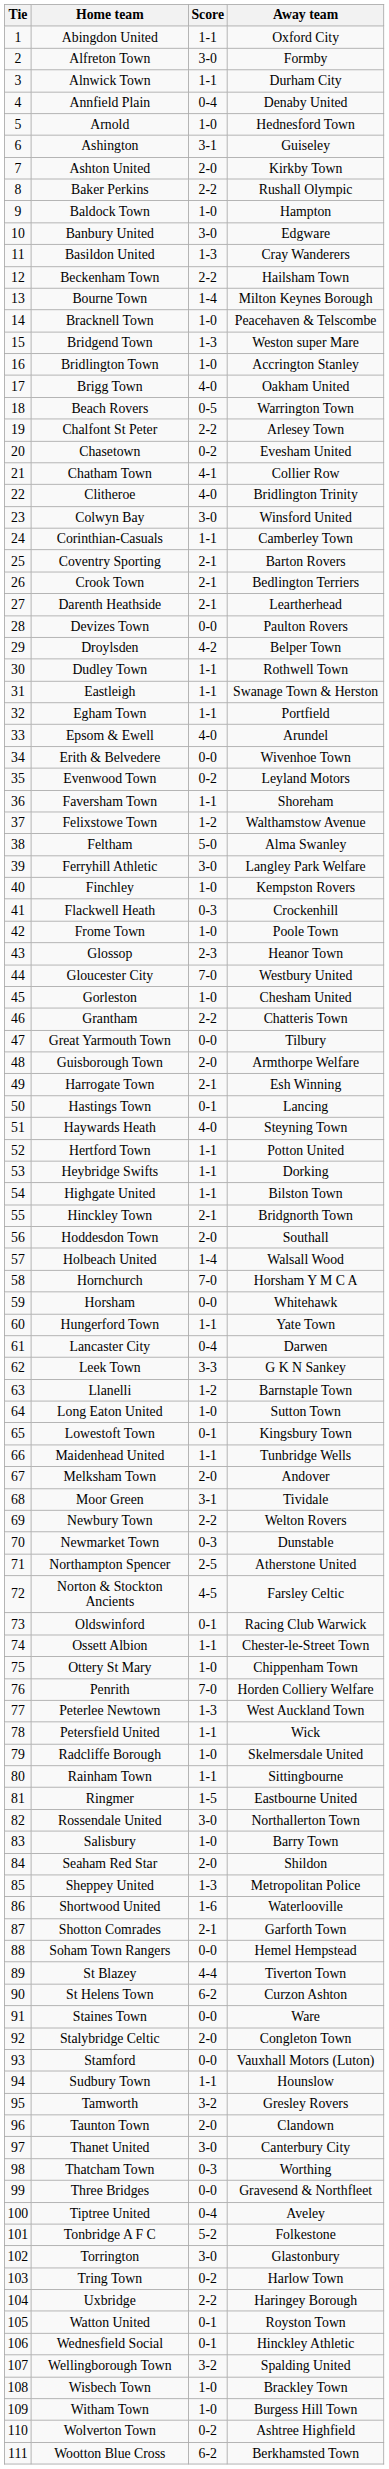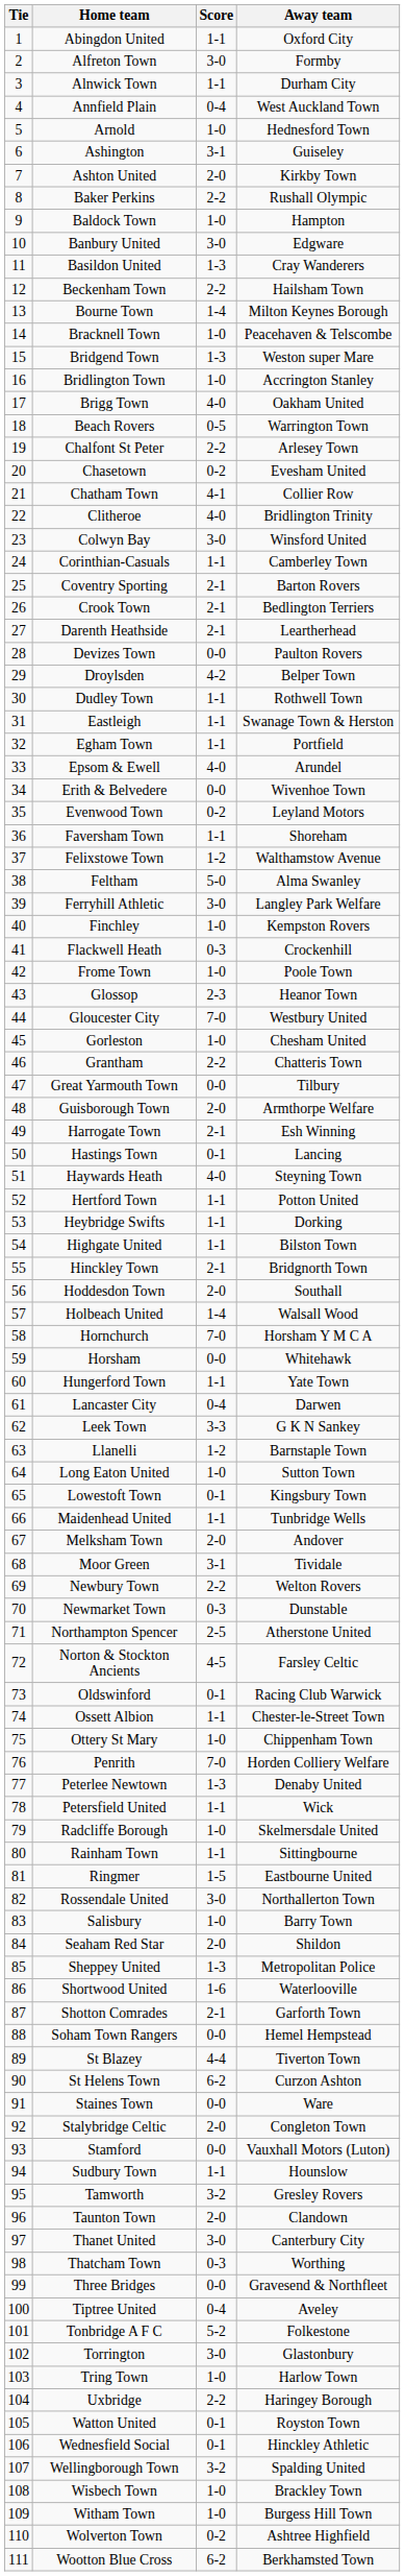 <table class="wikitable" style="text-align:center;">
 <tr>
 <th width=20>Tie</th>
 <th width=175>Home team</th>
 <th width=20>Score</th>
 <th width=175>Away team</th>
 </tr>
 <tr>
 <td>1</td>
 <td>Abingdon United</td>
 <td>1-1</td>
 <td>Oxford City</td>
 </tr>
 <tr>
 <td>2</td>
 <td>Alfreton Town</td>
 <td>3-0</td>
 <td>Formby</td>
 </tr>
 <tr>
 <td>3</td>
 <td>Alnwick Town</td>
 <td>1-1</td>
 <td>Durham City</td>
 </tr>
 <tr>
 <td>4</td>
 <td>Annfield Plain</td>
 <td>0-4</td>
-<td>Denaby United</td>
+<td>West Auckland Town</td>
 </tr>
 <tr>
 <td>5</td>
 <td>Arnold</td>
 <td>1-0</td>
 <td>Hednesford Town</td>
 </tr>
 <tr>
 <td>6</td>
 <td>Ashington</td>
 <td>3-1</td>
 <td>Guiseley</td>
 </tr>
 <tr>
 <td>7</td>
 <td>Ashton United</td>
 <td>2-0</td>
 <td>Kirkby Town</td>
 </tr>
 <tr>
 <td>8</td>
 <td>Baker Perkins</td>
 <td>2-2</td>
 <td>Rushall Olympic</td>
 </tr>
 <tr>
 <td>9</td>
 <td>Baldock Town</td>
 <td>1-0</td>
 <td>Hampton</td>
 </tr>
 <tr>
 <td>10</td>
 <td>Banbury United</td>
 <td>3-0</td>
 <td>Edgware</td>
 </tr>
 <tr>
 <td>11</td>
 <td>Basildon United</td>
 <td>1-3</td>
 <td>Cray Wanderers</td>
 </tr>
 <tr>
 <td>12</td>
 <td>Beckenham Town</td>
 <td>2-2</td>
 <td>Hailsham Town</td>
 </tr>
 <tr>
 <td>13</td>
 <td>Bourne Town</td>
 <td>1-4</td>
 <td>Milton Keynes Borough</td>
 </tr>
 <tr>
 <td>14</td>
 <td>Bracknell Town</td>
 <td>1-0</td>
 <td>Peacehaven & Telscombe</td>
 </tr>
 <tr>
 <td>15</td>
 <td>Bridgend Town</td>
 <td>1-3</td>
 <td>Weston super Mare</td>
 </tr>
 <tr>
 <td>16</td>
 <td>Bridlington Town</td>
 <td>1-0</td>
 <td>Accrington Stanley</td>
 </tr>
 <tr>
 <td>17</td>
 <td>Brigg Town</td>
 <td>4-0</td>
 <td>Oakham United</td>
 </tr>
 <tr>
 <td>18</td>
 <td>Beach Rovers</td>
 <td>0-5</td>
 <td>Warrington Town</td>
 </tr>
 <tr>
 <td>19</td>
 <td>Chalfont St Peter</td>
 <td>2-2</td>
 <td>Arlesey Town</td>
 </tr>
 <tr>
 <td>20</td>
 <td>Chasetown</td>
 <td>0-2</td>
 <td>Evesham United</td>
 </tr>
 <tr>
 <td>21</td>
 <td>Chatham Town</td>
 <td>4-1</td>
 <td>Collier Row</td>
 </tr>
 <tr>
 <td>22</td>
 <td>Clitheroe</td>
 <td>4-0</td>
 <td>Bridlington Trinity</td>
 </tr>
 <tr>
 <td>23</td>
 <td>Colwyn Bay</td>
 <td>3-0</td>
 <td>Winsford United</td>
 </tr>
 <tr>
 <td>24</td>
 <td>Corinthian-Casuals</td>
 <td>1-1</td>
 <td>Camberley Town</td>
 </tr>
 <tr>
 <td>25</td>
 <td>Coventry Sporting</td>
 <td>2-1</td>
 <td>Barton Rovers</td>
 </tr>
 <tr>
 <td>26</td>
 <td>Crook Town</td>
 <td>2-1</td>
 <td>Bedlington Terriers</td>
 </tr>
 <tr>
 <td>27</td>
 <td>Darenth Heathside</td>
 <td>2-1</td>
 <td>Leartherhead</td>
 </tr>
 <tr>
 <td>28</td>
 <td>Devizes Town</td>
 <td>0-0</td>
 <td>Paulton Rovers</td>
 </tr>
 <tr>
 <td>29</td>
 <td>Droylsden</td>
 <td>4-2</td>
 <td>Belper Town</td>
 </tr>
 <tr>
 <td>30</td>
 <td>Dudley Town</td>
 <td>1-1</td>
 <td>Rothwell Town</td>
 </tr>
 <tr>
 <td>31</td>
 <td>Eastleigh</td>
 <td>1-1</td>
 <td>Swanage Town & Herston</td>
 </tr>
 <tr>
 <td>32</td>
 <td>Egham Town</td>
 <td>1-1</td>
 <td>Portfield</td>
 </tr>
 <tr>
 <td>33</td>
 <td>Epsom & Ewell</td>
 <td>4-0</td>
 <td>Arundel</td>
 </tr>
 <tr>
 <td>34</td>
 <td>Erith & Belvedere</td>
 <td>0-0</td>
 <td>Wivenhoe Town</td>
 </tr>
 <tr>
 <td>35</td>
 <td>Evenwood Town</td>
 <td>0-2</td>
 <td>Leyland Motors</td>
 </tr>
 <tr>
 <td>36</td>
 <td>Faversham Town</td>
 <td>1-1</td>
 <td>Shoreham</td>
 </tr>
 <tr>
 <td>37</td>
 <td>Felixstowe Town</td>
 <td>1-2</td>
 <td>Walthamstow Avenue</td>
 </tr>
 <tr>
 <td>38</td>
 <td>Feltham</td>
 <td>5-0</td>
 <td>Alma Swanley</td>
 </tr>
 <tr>
 <td>39</td>
 <td>Ferryhill Athletic</td>
 <td>3-0</td>
 <td>Langley Park Welfare</td>
 </tr>
 <tr>
 <td>40</td>
 <td>Finchley</td>
 <td>1-0</td>
 <td>Kempston Rovers</td>
 </tr>
 <tr>
 <td>41</td>
 <td>Flackwell Heath</td>
 <td>0-3</td>
 <td>Crockenhill</td>
 </tr>
 <tr>
 <td>42</td>
 <td>Frome Town</td>
 <td>1-0</td>
 <td>Poole Town</td>
 </tr>
 <tr>
 <td>43</td>
 <td>Glossop</td>
 <td>2-3</td>
 <td>Heanor Town</td>
 </tr>
 <tr>
 <td>44</td>
 <td>Gloucester City</td>
 <td>7-0</td>
 <td>Westbury United</td>
 </tr>
 <tr>
 <td>45</td>
 <td>Gorleston</td>
 <td>1-0</td>
 <td>Chesham United</td>
 </tr>
 <tr>
 <td>46</td>
 <td>Grantham</td>
 <td>2-2</td>
 <td>Chatteris Town</td>
 </tr>
 <tr>
 <td>47</td>
 <td>Great Yarmouth Town</td>
 <td>0-0</td>
 <td>Tilbury</td>
 </tr>
 <tr>
 <td>48</td>
 <td>Guisborough Town</td>
 <td>2-0</td>
 <td>Armthorpe Welfare</td>
 </tr>
 <tr>
 <td>49</td>
 <td>Harrogate Town</td>
 <td>2-1</td>
 <td>Esh Winning</td>
 </tr>
 <tr>
 <td>50</td>
 <td>Hastings Town</td>
 <td>0-1</td>
 <td>Lancing</td>
 </tr>
 <tr>
 <td>51</td>
 <td>Haywards Heath</td>
 <td>4-0</td>
 <td>Steyning Town</td>
 </tr>
 <tr>
 <td>52</td>
 <td>Hertford Town</td>
 <td>1-1</td>
 <td>Potton United</td>
 </tr>
 <tr>
 <td>53</td>
 <td>Heybridge Swifts</td>
 <td>1-1</td>
 <td>Dorking</td>
 </tr>
 <tr>
 <td>54</td>
 <td>Highgate United</td>
 <td>1-1</td>
 <td>Bilston Town</td>
 </tr>
 <tr>
 <td>55</td>
 <td>Hinckley Town</td>
 <td>2-1</td>
 <td>Bridgnorth Town</td>
 </tr>
 <tr>
 <td>56</td>
 <td>Hoddesdon Town</td>
 <td>2-0</td>
 <td>Southall</td>
 </tr>
 <tr>
 <td>57</td>
 <td>Holbeach United</td>
 <td>1-4</td>
 <td>Walsall Wood</td>
 </tr>
 <tr>
 <td>58</td>
 <td>Hornchurch</td>
 <td>7-0</td>
 <td>Horsham Y M C A</td>
 </tr>
 <tr>
 <td>59</td>
 <td>Horsham</td>
 <td>0-0</td>
 <td>Whitehawk</td>
 </tr>
 <tr>
 <td>60</td>
 <td>Hungerford Town</td>
 <td>1-1</td>
 <td>Yate Town</td>
 </tr>
 <tr>
 <td>61</td>
 <td>Lancaster City</td>
 <td>0-4</td>
 <td>Darwen</td>
 </tr>
 <tr>
 <td>62</td>
 <td>Leek Town</td>
 <td>3-3</td>
 <td>G K N Sankey</td>
 </tr>
 <tr>
 <td>63</td>
 <td>Llanelli</td>
 <td>1-2</td>
 <td>Barnstaple Town</td>
 </tr>
 <tr>
 <td>64</td>
 <td>Long Eaton United</td>
 <td>1-0</td>
 <td>Sutton Town</td>
 </tr>
 <tr>
 <td>65</td>
 <td>Lowestoft Town</td>
 <td>0-1</td>
 <td>Kingsbury Town</td>
 </tr>
 <tr>
 <td>66</td>
 <td>Maidenhead United</td>
 <td>1-1</td>
 <td>Tunbridge Wells</td>
 </tr>
 <tr>
 <td>67</td>
 <td>Melksham Town</td>
 <td>2-0</td>
 <td>Andover</td>
 </tr>
 <tr>
 <td>68</td>
 <td>Moor Green</td>
 <td>3-1</td>
 <td>Tividale</td>
 </tr>
 <tr>
 <td>69</td>
 <td>Newbury Town</td>
 <td>2-2</td>
 <td>Welton Rovers</td>
 </tr>
 <tr>
 <td>70</td>
 <td>Newmarket Town</td>
 <td>0-3</td>
 <td>Dunstable</td>
 </tr>
 <tr>
 <td>71</td>
 <td>Northampton Spencer</td>
 <td>2-5</td>
 <td>Atherstone United</td>
 </tr>
 <tr>
 <td>72</td>
 <td>Norton & Stockton Ancients</td>
 <td>4-5</td>
 <td>Farsley Celtic</td>
 </tr>
 <tr>
 <td>73</td>
 <td>Oldswinford</td>
 <td>0-1</td>
 <td>Racing Club Warwick</td>
 </tr>
 <tr>
 <td>74</td>
 <td>Ossett Albion</td>
 <td>1-1</td>
 <td>Chester-le-Street Town</td>
 </tr>
 <tr>
 <td>75</td>
 <td>Ottery St Mary</td>
 <td>1-0</td>
 <td>Chippenham Town</td>
 </tr>
 <tr>
 <td>76</td>
 <td>Penrith</td>
 <td>7-0</td>
 <td>Horden Colliery Welfare</td>
 </tr>
 <tr>
 <td>77</td>
 <td>Peterlee Newtown</td>
 <td>1-3</td>
-<td>West Auckland Town</td>
+<td>Denaby United</td>
 </tr>
 <tr>
 <td>78</td>
 <td>Petersfield United</td>
 <td>1-1</td>
 <td>Wick</td>
 </tr>
 <tr>
 <td>79</td>
 <td>Radcliffe Borough</td>
 <td>1-0</td>
 <td>Skelmersdale United</td>
 </tr>
 <tr>
 <td>80</td>
 <td>Rainham Town</td>
 <td>1-1</td>
 <td>Sittingbourne</td>
 </tr>
 <tr>
 <td>81</td>
 <td>Ringmer</td>
 <td>1-5</td>
 <td>Eastbourne United</td>
 </tr>
 <tr>
 <td>82</td>
 <td>Rossendale United</td>
 <td>3-0</td>
 <td>Northallerton Town</td>
 </tr>
 <tr>
 <td>83</td>
 <td>Salisbury</td>
 <td>1-0</td>
 <td>Barry Town</td>
 </tr>
 <tr>
 <td>84</td>
 <td>Seaham Red Star</td>
 <td>2-0</td>
 <td>Shildon</td>
 </tr>
 <tr>
 <td>85</td>
 <td>Sheppey United</td>
 <td>1-3</td>
 <td>Metropolitan Police</td>
 </tr>
 <tr>
 <td>86</td>
 <td>Shortwood United</td>
 <td>1-6</td>
 <td>Waterlooville</td>
 </tr>
 <tr>
 <td>87</td>
 <td>Shotton Comrades</td>
 <td>2-1</td>
 <td>Garforth Town</td>
 </tr>
 <tr>
 <td>88</td>
 <td>Soham Town Rangers</td>
 <td>0-0</td>
 <td>Hemel Hempstead</td>
 </tr>
 <tr>
 <td>89</td>
 <td>St Blazey</td>
 <td>4-4</td>
 <td>Tiverton Town</td>
 </tr>
 <tr>
 <td>90</td>
 <td>St Helens Town</td>
 <td>6-2</td>
 <td>Curzon Ashton</td>
 </tr>
 <tr>
 <td>91</td>
 <td>Staines Town</td>
 <td>0-0</td>
 <td>Ware</td>
 </tr>
 <tr>
 <td>92</td>
 <td>Stalybridge Celtic</td>
 <td>2-0</td>
 <td>Congleton Town</td>
 </tr>
 <tr>
 <td>93</td>
 <td>Stamford</td>
 <td>0-0</td>
 <td>Vauxhall Motors (Luton)</td>
 </tr>
 <tr>
 <td>94</td>
 <td>Sudbury Town</td>
 <td>1-1</td>
 <td>Hounslow</td>
 </tr>
 <tr>
 <td>95</td>
 <td>Tamworth</td>
 <td>3-2</td>
 <td>Gresley Rovers</td>
 </tr>
 <tr>
 <td>96</td>
 <td>Taunton Town</td>
 <td>2-0</td>
 <td>Clandown</td>
 </tr>
 <tr>
 <td>97</td>
 <td>Thanet United</td>
 <td>3-0</td>
 <td>Canterbury City</td>
 </tr>
 <tr>
 <td>98</td>
 <td>Thatcham Town</td>
 <td>0-3</td>
 <td>Worthing</td>
 </tr>
 <tr>
 <td>99</td>
 <td>Three Bridges</td>
 <td>0-0</td>
 <td>Gravesend & Northfleet</td>
 </tr>
 <tr>
 <td>100</td>
 <td>Tiptree United</td>
 <td>0-4</td>
 <td>Aveley</td>
 </tr>
 <tr>
 <td>101</td>
 <td>Tonbridge A F C</td>
 <td>5-2</td>
 <td>Folkestone</td>
 </tr>
 <tr>
 <td>102</td>
 <td>Torrington</td>
 <td>3-0</td>
 <td>Glastonbury</td>
 </tr>
 <tr>
 <td>103</td>
 <td>Tring Town</td>
-<td>0-2</td>
+<td>1-0</td>
 <td>Harlow Town</td>
 </tr>
 <tr>
 <td>104</td>
 <td>Uxbridge</td>
 <td>2-2</td>
 <td>Haringey Borough</td>
 </tr>
 <tr>
 <td>105</td>
 <td>Watton United</td>
 <td>0-1</td>
 <td>Royston Town</td>
 </tr>
 <tr>
 <td>106</td>
 <td>Wednesfield Social</td>
 <td>0-1</td>
 <td>Hinckley Athletic</td>
 </tr>
 <tr>
 <td>107</td>
 <td>Wellingborough Town</td>
 <td>3-2</td>
 <td>Spalding United</td>
 </tr>
 <tr>
 <td>108</td>
 <td>Wisbech Town</td>
 <td>1-0</td>
 <td>Brackley Town</td>
 </tr>
 <tr>
 <td>109</td>
 <td>Witham Town</td>
 <td>1-0</td>
 <td>Burgess Hill Town</td>
 </tr>
 <tr>
 <td>110</td>
 <td>Wolverton Town</td>
 <td>0-2</td>
 <td>Ashtree Highfield</td>
 </tr>
 <tr>
 <td>111</td>
 <td>Wootton Blue Cross</td>
 <td>6-2</td>
 <td>Berkhamsted Town</td>
 </tr>
 </table>
